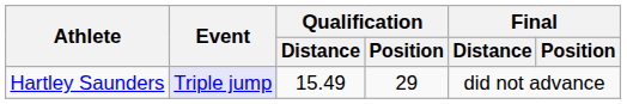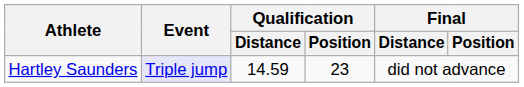 <table class=wikitable style="font-size:90%">
 <tr>
 <th rowspan="2">Athlete</th>
 <th rowspan="2">Event</th>
 <th colspan="2">Qualification</th>
 <th colspan="2">Final</th>
 </tr>
 <tr style="font-size:95%">
 <th>Distance</th>
 <th>Position</th>
 <th>Distance</th>
 <th>Position</th>
 </tr>
 <tr align=center>
 <td align=left><a href='#'>Hartley Saunders</a></td>
 <td align=left style="background: lavender;"><a href='#'>Triple jump</a></td>
-<td>15.49</td>
-<td>29</td>
+<td>14.59</td>
+<td>23</td>
 <td colspan=2>did not advance</td>
 </tr>
 </table>
